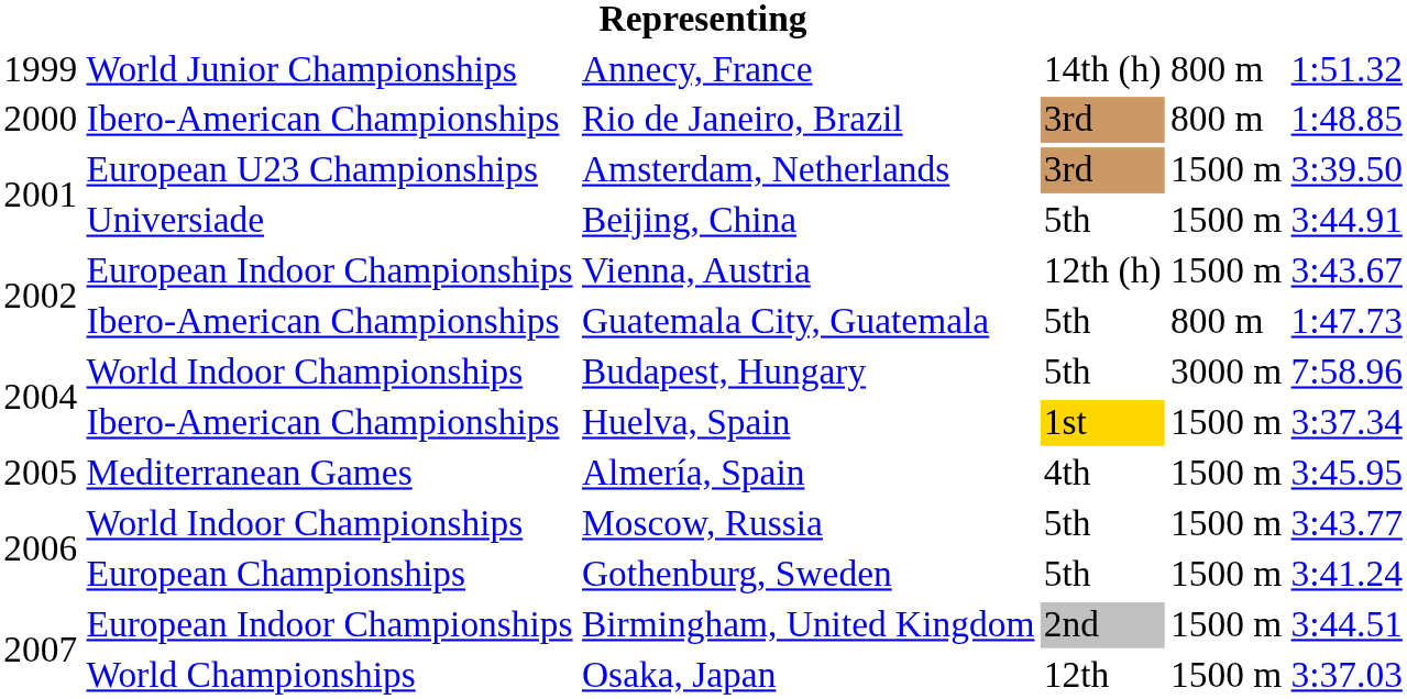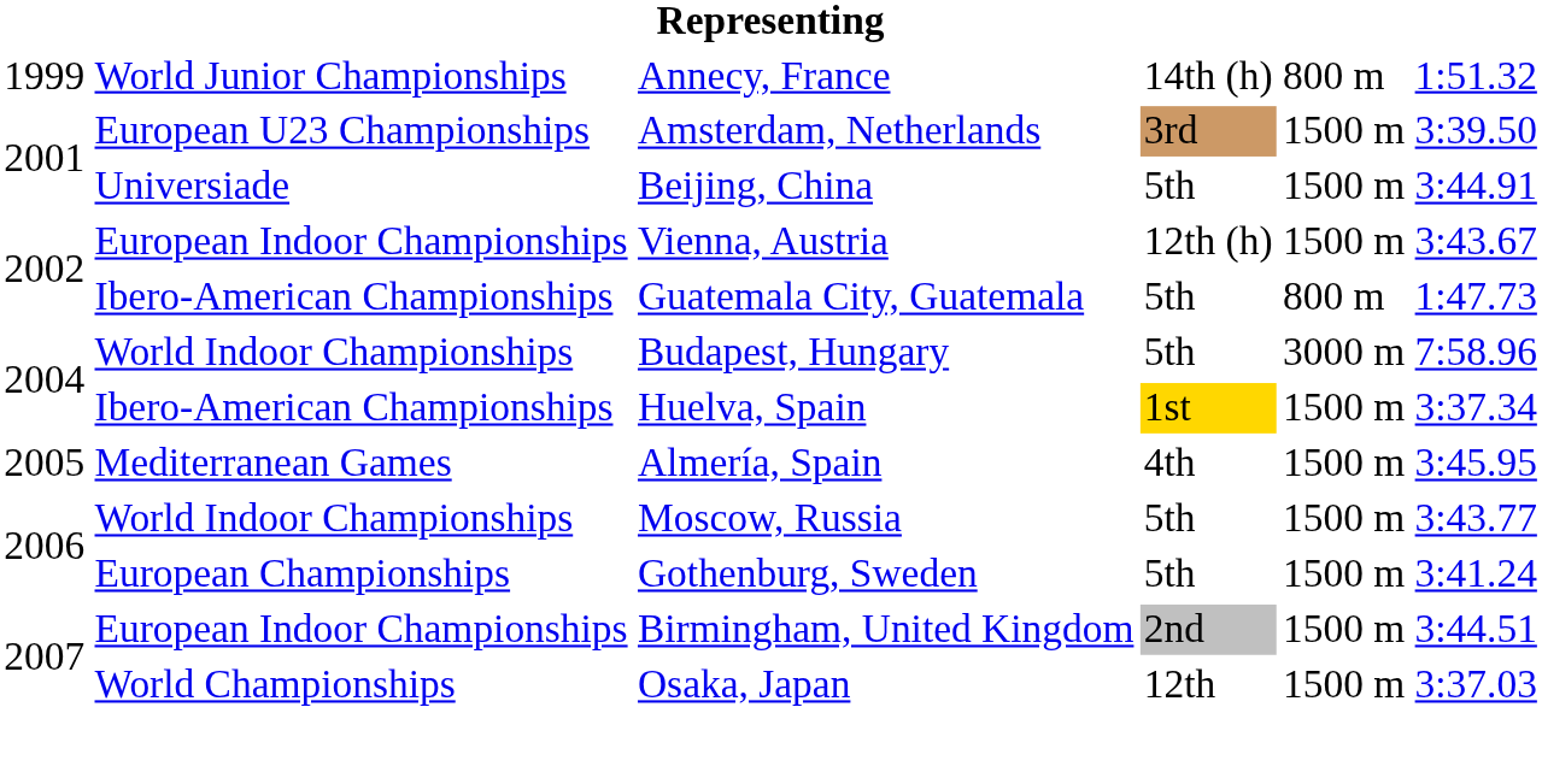 <table>
 <tr>
 <th colspan="6">Representing </th>
 </tr>
 <tr>
 <td>1999</td>
 <td><a href='#'>World Junior Championships</a></td>
 <td><a href='#'>Annecy, France</a></td>
 <td>14th (h)</td>
 <td>800 m</td>
 <td><a href='#'>1:51.32</a></td>
-</tr>
-<tr>
-<td>2000</td>
-<td><a href='#'>Ibero-American Championships</a></td>
-<td><a href='#'>Rio de Janeiro, Brazil</a></td>
-<td bgcolor=cc9966>3rd</td>
-<td>800 m</td>
-<td><a href='#'>1:48.85</a></td>
 </tr>
 <tr>
 <td rowspan=2>2001</td>
 <td><a href='#'>European U23 Championships</a></td>
 <td><a href='#'>Amsterdam, Netherlands</a></td>
 <td bgcolor="cc9966">3rd</td>
 <td>1500 m</td>
 <td><a href='#'>3:39.50</a></td>
 </tr>
 <tr>
 <td><a href='#'>Universiade</a></td>
 <td><a href='#'>Beijing, China</a></td>
 <td>5th</td>
 <td>1500 m</td>
 <td><a href='#'>3:44.91</a></td>
 </tr>
 <tr>
 <td rowspan=2>2002</td>
 <td><a href='#'>European Indoor Championships</a></td>
 <td><a href='#'>Vienna, Austria</a></td>
 <td>12th (h)</td>
 <td>1500 m</td>
 <td><a href='#'>3:43.67</a></td>
 </tr>
 <tr>
 <td><a href='#'>Ibero-American Championships</a></td>
 <td><a href='#'>Guatemala City, Guatemala</a></td>
 <td>5th</td>
 <td>800 m</td>
 <td><a href='#'>1:47.73</a></td>
 </tr>
 <tr>
 <td rowspan=2>2004</td>
 <td><a href='#'>World Indoor Championships</a></td>
 <td><a href='#'>Budapest, Hungary</a></td>
 <td>5th</td>
 <td>3000 m</td>
 <td><a href='#'>7:58.96</a></td>
 </tr>
 <tr>
 <td><a href='#'>Ibero-American Championships</a></td>
 <td><a href='#'>Huelva, Spain</a></td>
 <td bgcolor=gold>1st</td>
 <td>1500 m</td>
 <td><a href='#'>3:37.34</a></td>
 </tr>
 <tr>
 <td>2005</td>
 <td><a href='#'>Mediterranean Games</a></td>
 <td><a href='#'>Almería, Spain</a></td>
 <td>4th</td>
 <td>1500 m</td>
 <td><a href='#'>3:45.95</a></td>
 </tr>
 <tr>
 <td rowspan=2>2006</td>
 <td><a href='#'>World Indoor Championships</a></td>
 <td><a href='#'>Moscow, Russia</a></td>
 <td>5th</td>
 <td>1500 m</td>
 <td><a href='#'>3:43.77</a></td>
 </tr>
 <tr>
 <td><a href='#'>European Championships</a></td>
 <td><a href='#'>Gothenburg, Sweden</a></td>
 <td>5th</td>
 <td>1500 m</td>
 <td><a href='#'>3:41.24</a></td>
 </tr>
 <tr>
 <td rowspan=2>2007</td>
 <td><a href='#'>European Indoor Championships</a></td>
 <td><a href='#'>Birmingham, United Kingdom</a></td>
 <td bgcolor="silver">2nd</td>
 <td>1500 m</td>
 <td><a href='#'>3:44.51</a></td>
 </tr>
 <tr>
 <td><a href='#'>World Championships</a></td>
 <td><a href='#'>Osaka, Japan</a></td>
 <td>12th</td>
 <td>1500 m</td>
 <td><a href='#'>3:37.03</a></td>
 </tr>
 </table>
